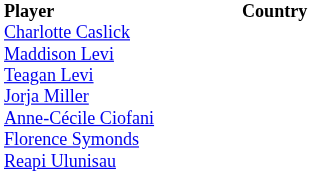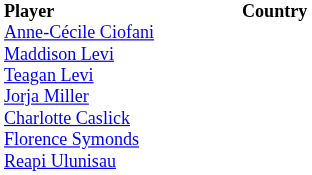 <table style="font-size: 95%" cellspacing="0" cellpadding="0">
 <tr>
 <th style="width:200px;" align="left">Player</th>
 <th style="width:150px;" align="left">Country</th>
 </tr>
 <tr>
-<td><a href='#'>Charlotte Caslick</a></td>
+<td><a href='#'>Anne-Cécile Ciofani</a></td>
 <td></td>
 </tr>
 <tr>
 <td><a href='#'>Maddison Levi</a></td>
 <td></td>
 </tr>
 <tr>
 <td><a href='#'>Teagan Levi</a></td>
 <td></td>
 </tr>
 <tr>
 <td><a href='#'>Jorja Miller</a></td>
 <td></td>
 </tr>
 <tr>
-<td><a href='#'>Anne-Cécile Ciofani</a></td>
+<td><a href='#'>Charlotte Caslick</a></td>
 <td></td>
 </tr>
 <tr>
 <td><a href='#'>Florence Symonds</a></td>
 <td></td>
 </tr>
 <tr>
 <td><a href='#'>Reapi Ulunisau</a></td>
 <td></td>
 </tr>
 </table>
